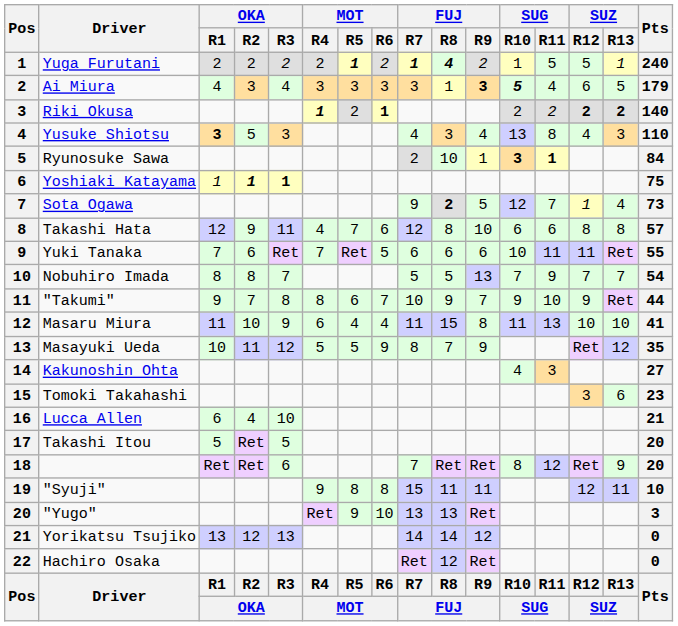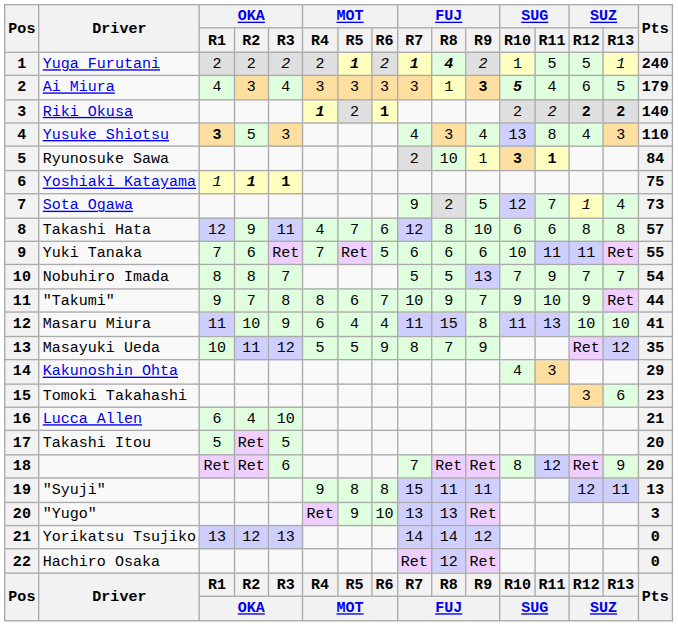 <table class="wikitable" style="font-size: 85%; text-align: center;">
 <tr>
 <th rowspan="2" valign="middle">Pos</th>
 <th rowspan="2" valign="middle">Driver</th>
 <th colspan="3"><a href='#'>OKA</a></th>
 <th colspan="3"><a href='#'>MOT</a></th>
 <th colspan="3"><a href='#'>FUJ</a></th>
 <th colspan="2"><a href='#'>SUG</a></th>
 <th colspan="2"><a href='#'>SUZ</a></th>
 <th rowspan="2" valign="middle">Pts</th>
 </tr>
 <tr>
 <th>R1</th>
 <th>R2</th>
 <th>R3</th>
 <th>R4</th>
 <th>R5</th>
 <th>R6</th>
 <th>R7</th>
 <th>R8</th>
 <th>R9</th>
 <th>R10</th>
 <th>R11</th>
 <th>R12</th>
 <th>R13</th>
 </tr>
 <tr>
 <th>1</th>
 <td align="left"> <a href='#'>Yuga Furutani</a></td>
 <td bgcolor="#DFDFDF">2</td>
 <td bgcolor="#DFDFDF">2</td>
 <td bgcolor="#DFDFDF"><em>2</em></td>
 <td bgcolor="#DFDFDF">2</td>
 <td bgcolor="#FFFFBF"><strong><em>1</em></strong></td>
 <td bgcolor="#DFDFDF"><em>2</em></td>
 <td bgcolor="#FFFFBF"><strong><em>1</em></strong></td>
 <td bgcolor="#DFFFDF"><strong><em>4</em></strong></td>
 <td bgcolor="#DFDFDF"><em>2</em></td>
 <td bgcolor="#FFFFBF">1</td>
 <td bgcolor="#DFFFDF">5</td>
 <td bgcolor="#DFFFDF">5</td>
 <td bgcolor="#FFFFBF"><em>1</em></td>
 <th>240</th>
 </tr>
 <tr>
 <th>2</th>
 <td align="left"> <a href='#'>Ai Miura</a></td>
 <td bgcolor="#DFFFDF">4</td>
 <td bgcolor="#FFDF9F">3</td>
 <td bgcolor="#DFFFDF">4</td>
 <td bgcolor="#FFDF9F">3</td>
 <td bgcolor="#FFDF9F">3</td>
 <td bgcolor="#FFDF9F">3</td>
 <td bgcolor="#FFDF9F">3</td>
 <td bgcolor="#FFFFBF">1</td>
 <td bgcolor="#FFDF9F"><strong>3</strong></td>
 <td bgcolor="#DFFFDF"><strong><em>5</em></strong></td>
 <td bgcolor="#DFFFDF">4</td>
 <td bgcolor="#DFFFDF">6</td>
 <td bgcolor="#DFFFDF">5</td>
 <th>179</th>
 </tr>
 <tr>
 <th>3</th>
 <td align="left"> <a href='#'>Riki Okusa</a></td>
 <td></td>
 <td></td>
 <td></td>
 <td bgcolor="#FFFFBF"><strong><em>1</em></strong></td>
 <td bgcolor="#DFDFDF">2</td>
 <td bgcolor="#FFFFBF"><strong>1</strong></td>
 <td></td>
 <td></td>
 <td></td>
 <td bgcolor="#DFDFDF">2</td>
 <td bgcolor="#DFDFDF"><em>2</em></td>
 <td bgcolor="#DFDFDF"><strong>2</strong></td>
 <td bgcolor="#DFDFDF"><strong>2</strong></td>
 <th>140</th>
 </tr>
 <tr>
 <th>4</th>
 <td align="left"> <a href='#'>Yusuke Shiotsu</a></td>
 <td bgcolor="#FFDF9F"><strong>3</strong></td>
 <td bgcolor="#DFFFDF">5</td>
 <td bgcolor="#FFDF9F">3</td>
 <td></td>
 <td></td>
 <td></td>
 <td bgcolor="#DFFFDF">4</td>
 <td bgcolor="#FFDF9F">3</td>
 <td bgcolor="#DFFFDF">4</td>
 <td bgcolor="#CFCFFF">13</td>
 <td bgcolor="#DFFFDF">8</td>
 <td bgcolor="#DFFFDF">4</td>
 <td bgcolor="#FFDF9F">3</td>
 <th>110</th>
 </tr>
 <tr>
 <th>5</th>
 <td align="left"> Ryunosuke Sawa</td>
 <td></td>
 <td></td>
 <td></td>
 <td></td>
 <td></td>
 <td></td>
 <td bgcolor="#DFDFDF">2</td>
 <td bgcolor="#DFFFDF">10</td>
 <td bgcolor="#FFFFBF">1</td>
 <td bgcolor="#FFDF9F"><strong>3</strong></td>
 <td bgcolor="#FFFFBF"><strong>1</strong></td>
 <td></td>
 <td></td>
 <th>84</th>
 </tr>
 <tr>
 <th>6</th>
 <td align="left" nowrap> <a href='#'>Yoshiaki Katayama</a></td>
 <td bgcolor="#FFFFBF"><em>1</em></td>
 <td bgcolor="#FFFFBF"><strong><em>1</em></strong></td>
 <td bgcolor="#FFFFBF"><strong>1</strong></td>
 <td></td>
 <td></td>
 <td></td>
 <td></td>
 <td></td>
 <td></td>
 <td></td>
 <td></td>
 <td></td>
 <td></td>
 <th>75</th>
 </tr>
 <tr>
 <th>7</th>
 <td align="left"> <a href='#'>Sota Ogawa</a></td>
 <td></td>
 <td></td>
 <td></td>
 <td></td>
 <td></td>
 <td></td>
 <td bgcolor="#DFFFDF">9</td>
-<td bgcolor="#DFDFDF"><strong>2</strong></td>
+<td bgcolor="#DFDFDF">2</td>
 <td bgcolor="#DFFFDF">5</td>
 <td bgcolor="#CFCFFF">12</td>
 <td bgcolor="#DFFFDF">7</td>
 <td bgcolor="#FFFFBF"><em>1</em></td>
 <td bgcolor="#DFFFDF">4</td>
 <th>73</th>
 </tr>
 <tr>
 <th>8</th>
 <td align="left"> Takashi Hata</td>
 <td bgcolor="#CFCFFF">12</td>
 <td bgcolor="#DFFFDF">9</td>
 <td bgcolor="#CFCFFF">11</td>
 <td bgcolor="#DFFFDF">4</td>
 <td bgcolor="#DFFFDF">7</td>
 <td bgcolor="#DFFFDF">6</td>
 <td bgcolor="#CFCFFF">12</td>
 <td bgcolor="#DFFFDF">8</td>
 <td bgcolor="#DFFFDF">10</td>
 <td bgcolor="#DFFFDF">6</td>
 <td bgcolor="#DFFFDF">6</td>
 <td bgcolor="#DFFFDF">8</td>
 <td bgcolor="#DFFFDF">8</td>
 <th>57</th>
 </tr>
 <tr>
 <th>9</th>
 <td align="left"> Yuki Tanaka</td>
 <td bgcolor="#DFFFDF">7</td>
 <td bgcolor="#DFFFDF">6</td>
 <td bgcolor="#EFCFFF">Ret</td>
 <td bgcolor="#DFFFDF">7</td>
 <td bgcolor="#EFCFFF">Ret</td>
 <td bgcolor="#DFFFDF">5</td>
 <td bgcolor="#DFFFDF">6</td>
 <td bgcolor="#DFFFDF">6</td>
 <td bgcolor="#DFFFDF">6</td>
 <td bgcolor="#DFFFDF">10</td>
 <td bgcolor="#CFCFFF">11</td>
 <td bgcolor="#CFCFFF">11</td>
 <td bgcolor="#EFCFFF">Ret</td>
 <th>55</th>
 </tr>
 <tr>
 <th>10</th>
 <td align="left"> Nobuhiro Imada</td>
 <td bgcolor="#DFFFDF">8</td>
 <td bgcolor="#DFFFDF">8</td>
 <td bgcolor="#DFFFDF">7</td>
 <td></td>
 <td></td>
 <td></td>
 <td bgcolor="#DFFFDF">5</td>
 <td bgcolor="#DFFFDF">5</td>
 <td bgcolor="#CFCFFF">13</td>
 <td bgcolor="#DFFFDF">7</td>
 <td bgcolor="#DFFFDF">9</td>
 <td bgcolor="#DFFFDF">7</td>
 <td bgcolor="#DFFFDF">7</td>
 <th>54</th>
 </tr>
 <tr>
 <th>11</th>
 <td align="left"> "Takumi"</td>
 <td bgcolor="#DFFFDF">9</td>
 <td bgcolor="#DFFFDF">7</td>
 <td bgcolor="#DFFFDF">8</td>
 <td bgcolor="#DFFFDF">8</td>
 <td bgcolor="#DFFFDF">6</td>
 <td bgcolor="#DFFFDF">7</td>
 <td bgcolor="#DFFFDF">10</td>
 <td bgcolor="#DFFFDF">9</td>
 <td bgcolor="#DFFFDF">7</td>
 <td bgcolor="#DFFFDF">9</td>
 <td bgcolor="#DFFFDF">10</td>
 <td bgcolor="#DFFFDF">9</td>
 <td bgcolor="#EFCFFF">Ret</td>
 <th>44</th>
 </tr>
 <tr>
 <th>12</th>
 <td align="left"> Masaru Miura</td>
 <td bgcolor="#CFCFFF">11</td>
 <td bgcolor="#DFFFDF">10</td>
 <td bgcolor="#DFFFDF">9</td>
 <td bgcolor="#DFFFDF">6</td>
 <td bgcolor="#DFFFDF">4</td>
 <td bgcolor="#DFFFDF">4</td>
 <td bgcolor="#CFCFFF">11</td>
 <td bgcolor="#CFCFFF">15</td>
 <td bgcolor="#DFFFDF">8</td>
 <td bgcolor="#CFCFFF">11</td>
 <td bgcolor="#CFCFFF">13</td>
 <td bgcolor="#DFFFDF">10</td>
 <td bgcolor="#DFFFDF">10</td>
 <th>41</th>
 </tr>
 <tr>
 <th>13</th>
 <td align="left"> Masayuki Ueda</td>
 <td bgcolor="#DFFFDF">10</td>
 <td bgcolor="#CFCFFF">11</td>
 <td bgcolor="#CFCFFF">12</td>
 <td bgcolor="#DFFFDF">5</td>
 <td bgcolor="#DFFFDF">5</td>
 <td bgcolor="#DFFFDF">9</td>
 <td bgcolor="#DFFFDF">8</td>
 <td bgcolor="#DFFFDF">7</td>
 <td bgcolor="#DFFFDF">9</td>
 <td></td>
 <td></td>
 <td bgcolor="#EFCFFF">Ret</td>
 <td bgcolor="#CFCFFF">12</td>
 <th>35</th>
 </tr>
 <tr>
 <th>14</th>
 <td align="left"> <a href='#'>Kakunoshin Ohta</a></td>
 <td></td>
 <td></td>
 <td></td>
 <td></td>
 <td></td>
 <td></td>
 <td></td>
 <td></td>
 <td></td>
 <td bgcolor="#DFFFDF">4</td>
 <td bgcolor="#FFDF9F">3</td>
 <td></td>
 <td></td>
-<th>27</th>
+<th>29</th>
 </tr>
 <tr>
 <th>15</th>
 <td align="left"> Tomoki Takahashi</td>
 <td></td>
 <td></td>
 <td></td>
 <td></td>
 <td></td>
 <td></td>
 <td></td>
 <td></td>
 <td></td>
 <td></td>
 <td></td>
 <td bgcolor="#FFDF9F">3</td>
 <td bgcolor="#DFFFDF">6</td>
 <th>23</th>
 </tr>
 <tr>
 <th>16</th>
 <td align="left"> <a href='#'>Lucca Allen</a></td>
 <td bgcolor="#DFFFDF">6</td>
 <td bgcolor="#DFFFDF">4</td>
 <td bgcolor="#DFFFDF">10</td>
 <td></td>
 <td></td>
 <td></td>
 <td></td>
 <td></td>
 <td></td>
 <td></td>
 <td></td>
 <td></td>
 <td></td>
 <th>21</th>
 </tr>
 <tr>
 <th>17</th>
 <td align="left"> Takashi Itou</td>
 <td bgcolor="#DFFFDF">5</td>
 <td bgcolor="#EFCFFF">Ret</td>
 <td bgcolor="#DFFFDF">5</td>
 <td></td>
 <td></td>
 <td></td>
 <td></td>
 <td></td>
 <td></td>
 <td></td>
 <td></td>
 <td></td>
 <td></td>
 <th>20</th>
 </tr>
 <tr>
 <th>18</th>
 <td align="left"> </td>
 <td bgcolor="#EFCFFF">Ret</td>
 <td bgcolor="#EFCFFF">Ret</td>
 <td bgcolor="#DFFFDF">6</td>
 <td></td>
 <td></td>
 <td></td>
 <td bgcolor="#DFFFDF">7</td>
 <td bgcolor="#EFCFFF">Ret</td>
 <td bgcolor="#EFCFFF">Ret</td>
 <td bgcolor="#DFFFDF">8</td>
 <td bgcolor="#CFCFFF">12</td>
 <td bgcolor="#EFCFFF">Ret</td>
 <td bgcolor="#DFFFDF">9</td>
 <th>20</th>
 </tr>
 <tr>
 <th>19</th>
 <td align="left"> "Syuji"</td>
 <td></td>
 <td></td>
 <td></td>
 <td bgcolor="#DFFFDF">9</td>
 <td bgcolor="#DFFFDF">8</td>
 <td bgcolor="#DFFFDF">8</td>
 <td bgcolor="#CFCFFF">15</td>
 <td bgcolor="#CFCFFF">11</td>
 <td bgcolor="#CFCFFF">11</td>
 <td></td>
 <td></td>
 <td bgcolor="#CFCFFF">12</td>
 <td bgcolor="#CFCFFF">11</td>
-<th>10</th>
+<th>13</th>
 </tr>
 <tr>
 <th>20</th>
 <td align="left"> "Yugo"</td>
 <td></td>
 <td></td>
 <td></td>
 <td bgcolor="#EFCFFF">Ret</td>
 <td bgcolor="#DFFFDF">9</td>
 <td bgcolor="#DFFFDF">10</td>
 <td bgcolor="#CFCFFF">13</td>
 <td bgcolor="#CFCFFF">13</td>
 <td bgcolor="#EFCFFF">Ret</td>
 <td></td>
 <td></td>
 <td></td>
 <td></td>
 <th>3</th>
 </tr>
 <tr>
 <th>21</th>
 <td align="left"> Yorikatsu Tsujiko</td>
 <td bgcolor="#CFCFFF">13</td>
 <td bgcolor="#CFCFFF">12</td>
 <td bgcolor="#CFCFFF">13</td>
 <td></td>
 <td></td>
 <td></td>
 <td bgcolor="#CFCFFF">14</td>
 <td bgcolor="#CFCFFF">14</td>
 <td bgcolor="#CFCFFF">12</td>
 <td></td>
 <td></td>
 <td></td>
 <td></td>
 <th>0</th>
 </tr>
 <tr>
 <th>22</th>
 <td align="left"> Hachiro Osaka</td>
 <td></td>
 <td></td>
 <td></td>
 <td></td>
 <td></td>
 <td></td>
 <td bgcolor="#EFCFFF">Ret</td>
 <td bgcolor="#CFCFFF">12</td>
 <td bgcolor="#EFCFFF">Ret</td>
 <td></td>
 <td></td>
 <td></td>
 <td></td>
 <th>0</th>
 </tr>
 <tr>
 <th rowspan="2">Pos</th>
 <th rowspan="2">Driver</th>
 <th>R1</th>
 <th>R2</th>
 <th>R3</th>
 <th>R4</th>
 <th>R5</th>
 <th>R6</th>
 <th>R7</th>
 <th>R8</th>
 <th>R9</th>
 <th>R10</th>
 <th>R11</th>
 <th>R12</th>
 <th>R13</th>
 <th rowspan="2">Pts</th>
 </tr>
 <tr>
 <th colspan="3"><a href='#'>OKA</a></th>
 <th colspan="3"><a href='#'>MOT</a></th>
 <th colspan="3"><a href='#'>FUJ</a></th>
 <th colspan="2"><a href='#'>SUG</a></th>
 <th colspan="2"><a href='#'>SUZ</a></th>
 </tr>
 </table>
